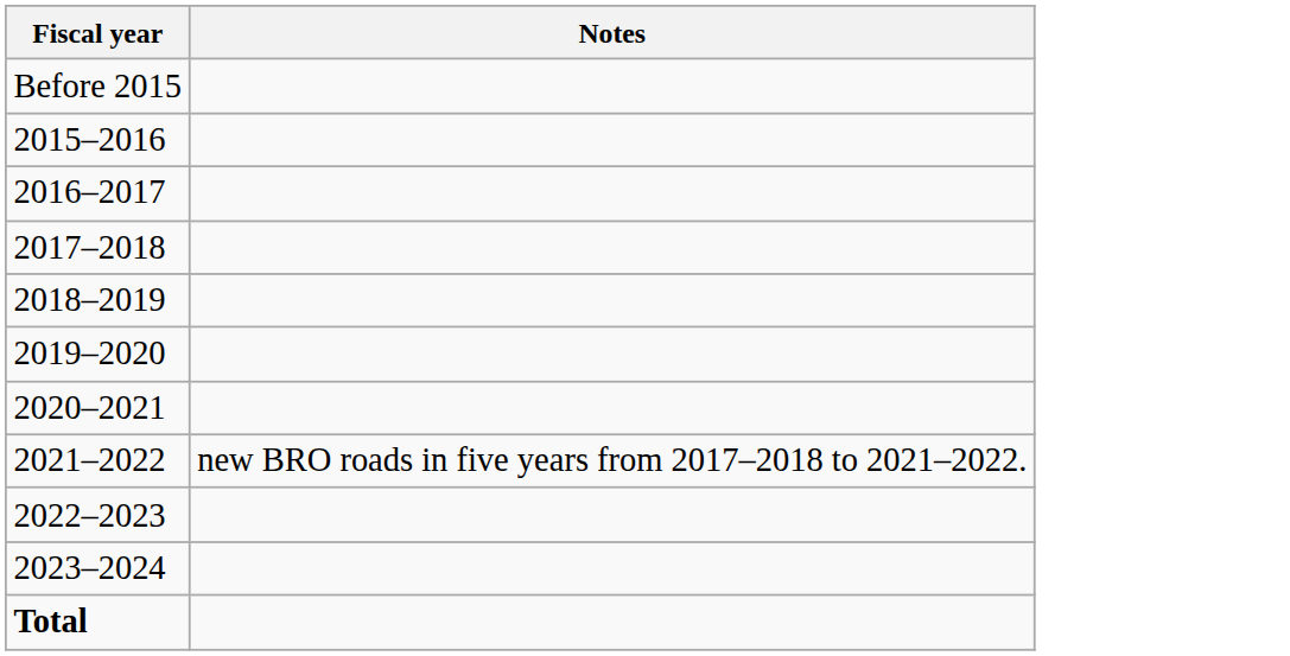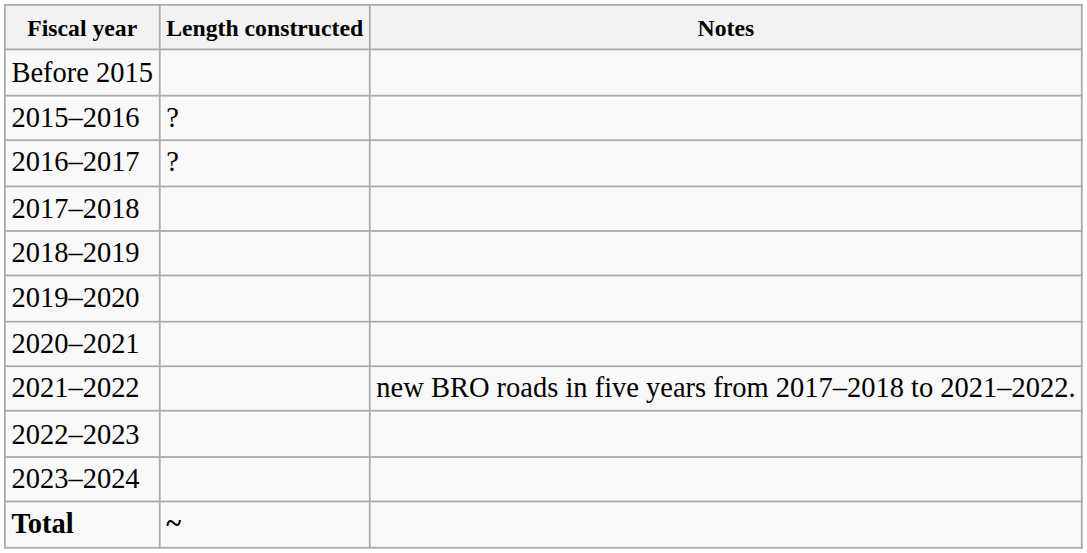 <table class="wikitable">
 <tr>
 <th><small>Fiscal year</small></th>
+<th><small>Length constructed</small></th>
 <th><small>Notes</small></th>
 </tr>
 <tr>
 <td>Before 2015</td>
 <td></td>
+<td></td>
 </tr>
 <tr>
 <td>2015–2016</td>
+<td>?</td>
 <td></td>
 </tr>
 <tr>
 <td>2016–2017</td>
+<td>?</td>
 <td></td>
 </tr>
 <tr>
 <td>2017–2018</td>
 <td></td>
+<td></td>
 </tr>
 <tr>
 <td>2018–2019</td>
+<td></td>
 <td></td>
 </tr>
 <tr>
 <td>2019–2020</td>
 <td></td>
+<td></td>
 </tr>
 <tr>
 <td>2020–2021</td>
 <td></td>
+<td></td>
 </tr>
 <tr>
 <td>2021–2022</td>
+<td></td>
 <td> new BRO roads in five years from 2017–2018 to 2021–2022.</td>
 </tr>
 <tr>
 <td>2022–2023</td>
 <td></td>
+<td></td>
 </tr>
 <tr>
 <td>2023–2024</td>
 <td></td>
+<td></td>
 </tr>
 <tr>
 <td><strong>Total</strong></td>
+<td><strong>~</strong></td>
 <td></td>
 </tr>
 </table>
